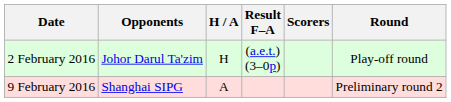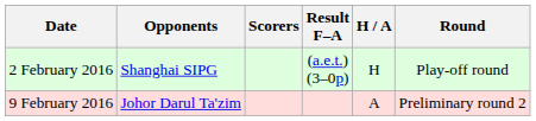 <table class="wikitable" style="text-align:center">
 <tr>
 <th>Date</th>
 <th>Opponents</th>
+<th>Scorers</th>
+<th>Result<br>F–A</th>
 <th>H / A</th>
-<th>Result<br>F–A</th>
-<th>Scorers</th>
 <th>Round</th>
 </tr>
 <tr bgcolor="#ddffdd">
 <td>2 February 2016</td>
-<td align="left"> <a href='#'>Johor Darul Ta'zim</a></td>
+<td align="left"> <a href='#'>Shanghai SIPG</a></td>
+<td></td>
+<td> (<a href='#'>a.e.t.</a>)<br>(3–0<a href='#'>p</a>)</td>
 <td>H</td>
-<td> (<a href='#'>a.e.t.</a>)<br>(3–0<a href='#'>p</a>)</td>
-<td></td>
 <td>Play-off round</td>
 </tr>
 <tr bgcolor="#ffdddd">
 <td>9 February 2016</td>
-<td align="left"> <a href='#'>Shanghai SIPG</a></td>
-<td>A</td>
+<td align="left"> <a href='#'>Johor Darul Ta'zim</a></td>
 <td></td>
 <td></td>
+<td>A</td>
 <td>Preliminary round 2</td>
 </tr>
 </table>
